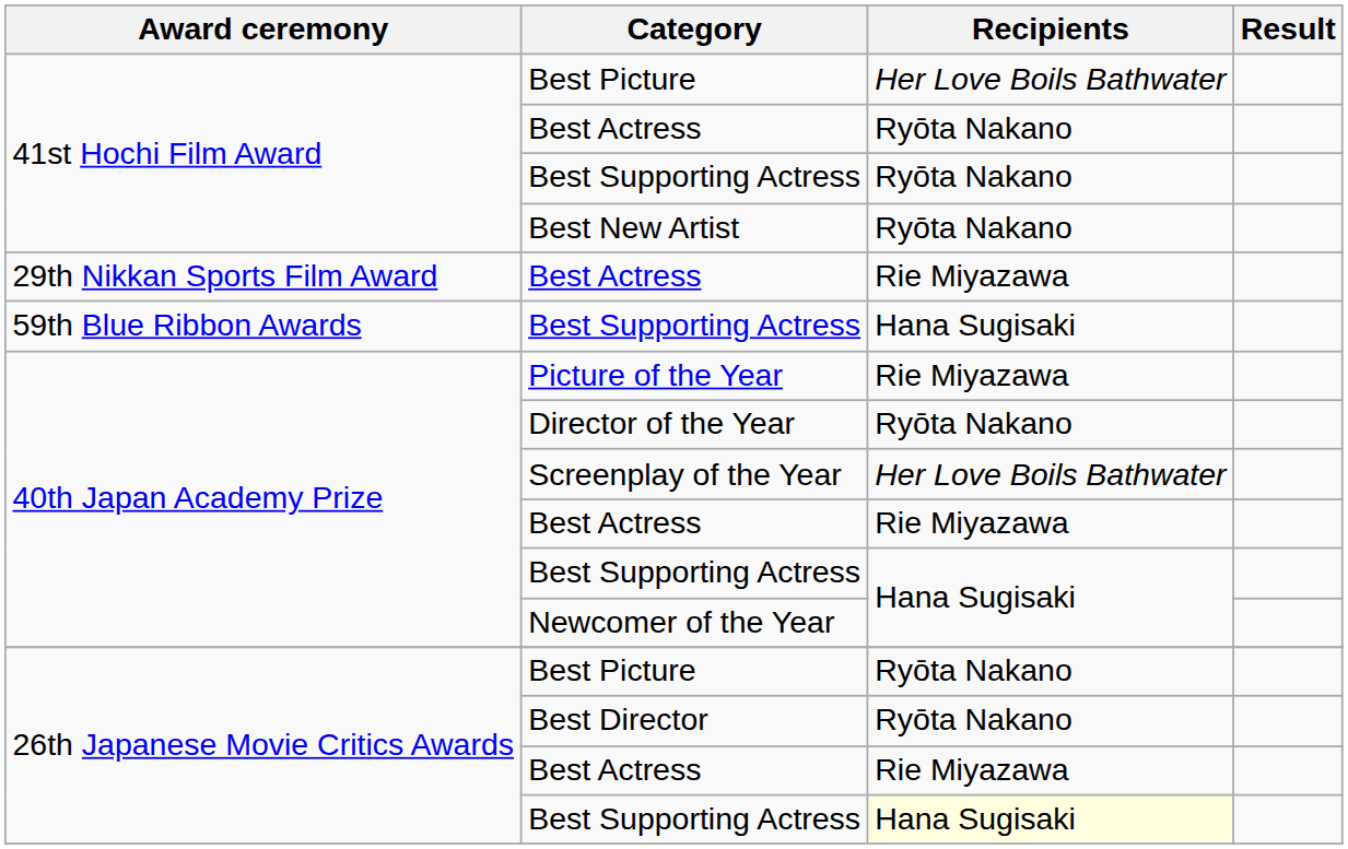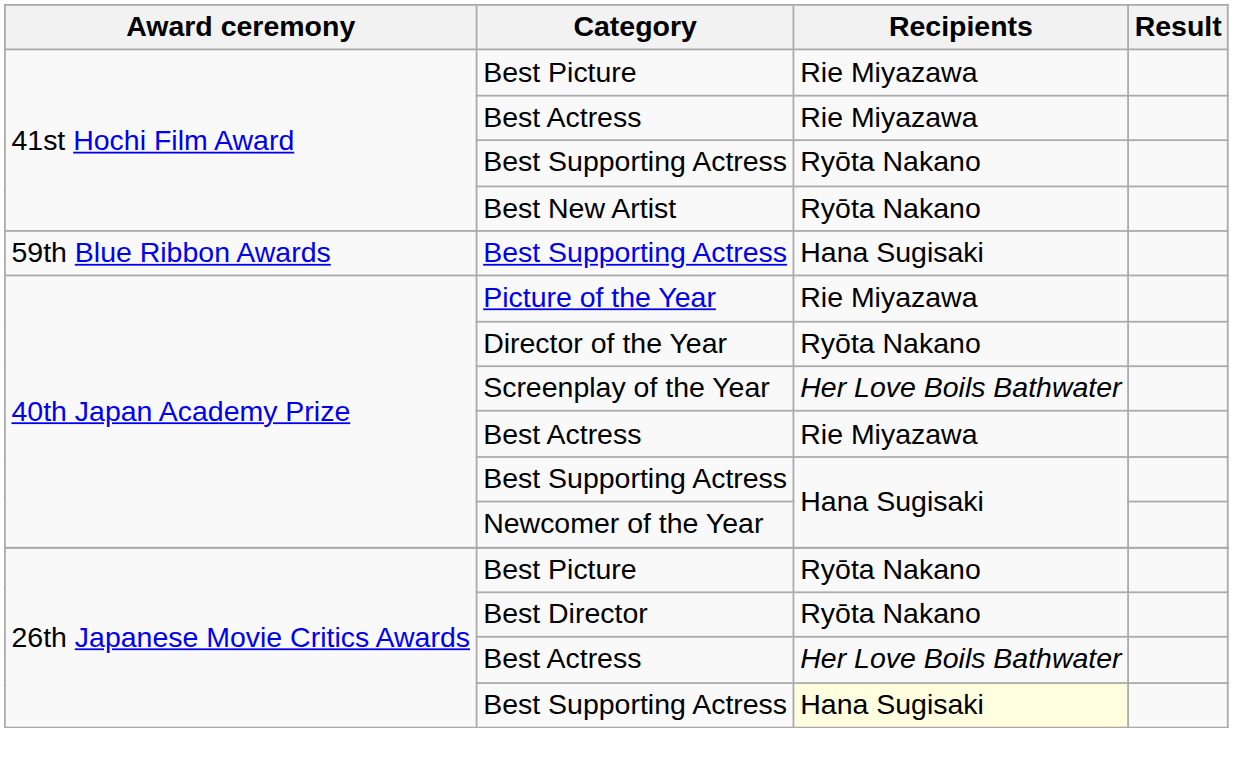 <table class="wikitable sortable">
 <tr>
 <th>Award ceremony</th>
 <th>Category</th>
 <th>Recipients</th>
 <th>Result</th>
 </tr>
 <tr>
 <td rowspan="4">41st <a href='#'>Hochi Film Award</a></td>
 <td>Best Picture</td>
-<td><em>Her Love Boils Bathwater</em></td>
+<td>Rie Miyazawa</td>
 <td></td>
 </tr>
 <tr>
 <td>Best Actress</td>
-<td>Ryōta Nakano</td>
+<td>Rie Miyazawa</td>
 <td></td>
 </tr>
 <tr>
 <td>Best Supporting Actress</td>
 <td>Ryōta Nakano</td>
 <td></td>
 </tr>
 <tr>
 <td>Best New Artist</td>
 <td>Ryōta Nakano</td>
-<td></td>
-</tr>
-<tr>
-<td>29th <a href='#'>Nikkan Sports Film Award</a></td>
-<td><a href='#'>Best Actress</a></td>
-<td>Rie Miyazawa</td>
 <td></td>
 </tr>
 <tr>
 <td>59th <a href='#'>Blue Ribbon Awards</a></td>
 <td><a href='#'>Best Supporting Actress</a></td>
 <td>Hana Sugisaki</td>
 <td></td>
 </tr>
 <tr>
 <td rowspan="6"><a href='#'>40th Japan Academy Prize</a></td>
 <td><a href='#'>Picture of the Year</a></td>
 <td>Rie Miyazawa</td>
 <td></td>
 </tr>
 <tr>
 <td>Director of the Year</td>
 <td>Ryōta Nakano</td>
 <td></td>
 </tr>
 <tr>
 <td>Screenplay of the Year</td>
 <td><em>Her Love Boils Bathwater</em></td>
 <td></td>
 </tr>
 <tr>
 <td>Best Actress</td>
 <td>Rie Miyazawa</td>
 <td></td>
 </tr>
 <tr>
 <td>Best Supporting Actress</td>
 <td rowspan="2">Hana Sugisaki</td>
 <td></td>
 </tr>
 <tr>
 <td>Newcomer of the Year</td>
 <td></td>
 </tr>
 <tr>
 </tr>
 <tr>
 <td rowspan="4">26th <a href='#'>Japanese Movie Critics Awards</a></td>
 <td>Best Picture</td>
 <td>Ryōta Nakano</td>
 <td></td>
 </tr>
 <tr>
 <td>Best Director</td>
 <td>Ryōta Nakano</td>
 <td></td>
 </tr>
 <tr>
 <td>Best Actress</td>
-<td>Rie Miyazawa</td>
+<td><em>Her Love Boils Bathwater</em></td>
 <td></td>
 </tr>
 <tr>
 <td>Best Supporting Actress</td>
 <td style="background: lightyellow;">Hana Sugisaki</td>
 <td></td>
 </tr>
 </table>
